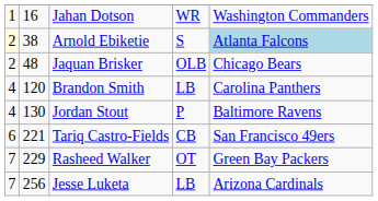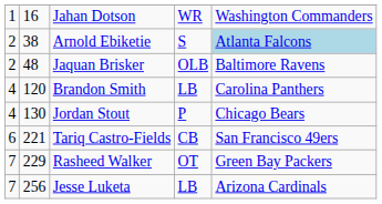 <table class="wikitable">
 <tr>
 </tr>
 <tr>
 <td>1</td>
 <td>16</td>
 <td><a href='#'>Jahan Dotson</a></td>
 <td><a href='#'>WR</a></td>
 <td><a href='#'>Washington Commanders</a></td>
 </tr>
 <tr>
-<td style="background: lightyellow;">2</td>
+<td>2</td>
 <td>38</td>
 <td><a href='#'>Arnold Ebiketie</a></td>
 <td><a href='#'>S</a></td>
 <td style="background: lightblue;"><a href='#'>Atlanta Falcons</a></td>
 </tr>
 <tr>
 <td>2</td>
 <td>48</td>
 <td><a href='#'>Jaquan Brisker</a></td>
 <td><a href='#'>OLB</a></td>
-<td><a href='#'>Chicago Bears</a></td>
+<td><a href='#'>Baltimore Ravens</a></td>
 </tr>
 <tr>
 <td>4</td>
 <td>120</td>
 <td><a href='#'>Brandon Smith</a></td>
 <td><a href='#'>LB</a></td>
 <td><a href='#'>Carolina Panthers</a></td>
 </tr>
 <tr>
 <td>4</td>
 <td>130</td>
 <td><a href='#'>Jordan Stout</a></td>
 <td><a href='#'>P</a></td>
-<td><a href='#'>Baltimore Ravens</a></td>
+<td><a href='#'>Chicago Bears</a></td>
 </tr>
 <tr>
 <td>6</td>
 <td>221</td>
 <td><a href='#'>Tariq Castro-Fields</a></td>
 <td><a href='#'>CB</a></td>
 <td><a href='#'>San Francisco 49ers</a></td>
 </tr>
 <tr>
 <td>7</td>
 <td>229</td>
 <td><a href='#'>Rasheed Walker</a></td>
 <td><a href='#'>OT</a></td>
 <td><a href='#'>Green Bay Packers</a></td>
 </tr>
 <tr>
 <td>7</td>
 <td>256</td>
 <td><a href='#'>Jesse Luketa</a></td>
 <td><a href='#'>LB</a></td>
 <td><a href='#'>Arizona Cardinals</a></td>
 </tr>
 </table>
